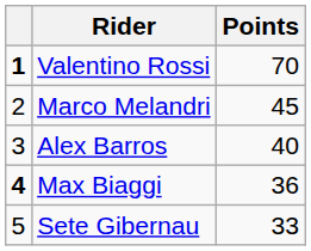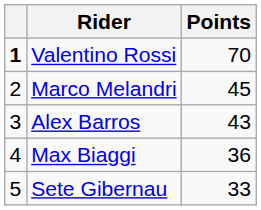 <table class="wikitable" style="font-size: 95%;">
 <tr>
 <th></th>
 <th>Rider</th>
 <th>Points</th>
 </tr>
 <tr>
 <td align=center><strong>1</strong></td>
 <td> <a href='#'>Valentino Rossi</a></td>
 <td align=right>70</td>
 </tr>
 <tr>
 <td align=center>2</td>
 <td> <a href='#'>Marco Melandri</a></td>
 <td align=right>45</td>
 </tr>
 <tr>
 <td align=center>3</td>
 <td> <a href='#'>Alex Barros</a></td>
-<td align=right>40</td>
+<td align=right>43</td>
 </tr>
 <tr>
-<td align=center><strong>4</strong></td>
+<td align=center>4</td>
 <td> <a href='#'>Max Biaggi</a></td>
 <td align=right>36</td>
 </tr>
 <tr>
 <td align=center>5</td>
 <td> <a href='#'>Sete Gibernau</a></td>
 <td align=right>33</td>
 </tr>
 </table>
